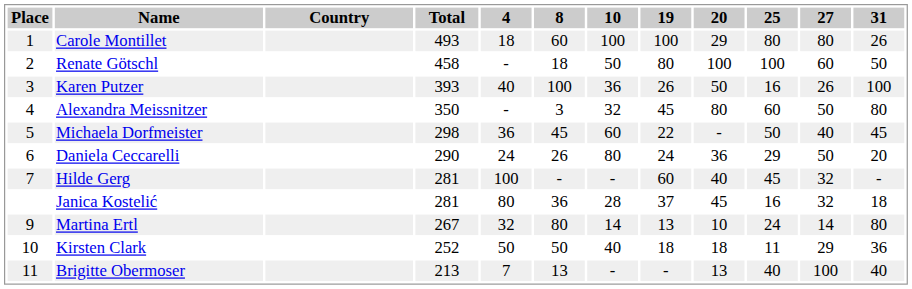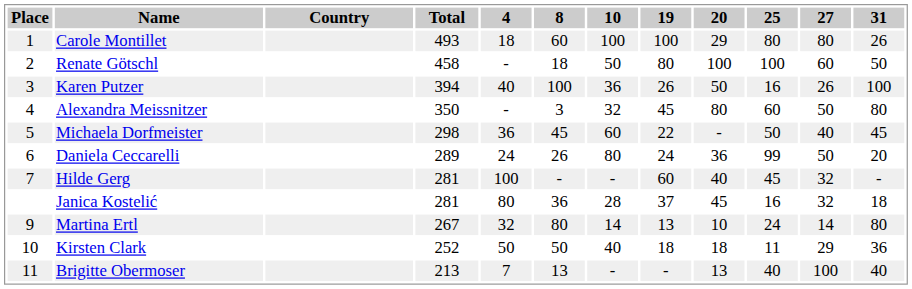 <table border="0" style="border: 1px solid #999; background-color:#FFFFFF; text-align:center; font-size:86%; line-height:15px;">
 <tr align="center" bgcolor="#CCCCCC">
 <th width=35>Place</th>
 <th width=170>Name</th>
 <th width=120>Country</th>
 <th width=50>Total</th>
 <th width=40>4</th>
 <th width=40>8</th>
 <th width=40>10</th>
 <th width=40>19</th>
 <th width=40>20</th>
 <th width=40>25</th>
 <th width=40>27</th>
 <th width=40>31</th>
 </tr>
 <tr bgcolor="#EFEFEF">
 <td>1</td>
 <td align="left"><a href='#'>Carole Montillet</a></td>
 <td align="left"></td>
 <td>493</td>
 <td>18</td>
 <td>60</td>
 <td>100</td>
 <td>100</td>
 <td>29</td>
 <td>80</td>
 <td>80</td>
 <td>26</td>
 </tr>
 <tr>
 <td>2</td>
 <td align="left"><a href='#'>Renate Götschl</a></td>
 <td align="left"></td>
 <td>458</td>
 <td>-</td>
 <td>18</td>
 <td>50</td>
 <td>80</td>
 <td>100</td>
 <td>100</td>
 <td>60</td>
 <td>50</td>
 </tr>
 <tr bgcolor="#EFEFEF">
 <td>3</td>
 <td align="left"><a href='#'>Karen Putzer</a></td>
 <td align="left"></td>
-<td>393</td>
+<td>394</td>
 <td>40</td>
 <td>100</td>
 <td>36</td>
 <td>26</td>
 <td>50</td>
 <td>16</td>
 <td>26</td>
 <td>100</td>
 </tr>
 <tr>
 <td>4</td>
 <td align="left"><a href='#'>Alexandra Meissnitzer</a></td>
 <td align="left"></td>
 <td>350</td>
 <td>-</td>
 <td>3</td>
 <td>32</td>
 <td>45</td>
 <td>80</td>
 <td>60</td>
 <td>50</td>
 <td>80</td>
 </tr>
 <tr bgcolor="#EFEFEF">
 <td>5</td>
 <td align="left"><a href='#'>Michaela Dorfmeister</a></td>
 <td align="left"></td>
 <td>298</td>
 <td>36</td>
 <td>45</td>
 <td>60</td>
 <td>22</td>
 <td>-</td>
 <td>50</td>
 <td>40</td>
 <td>45</td>
 </tr>
 <tr>
 <td>6</td>
 <td align="left"><a href='#'>Daniela Ceccarelli</a></td>
 <td align="left"></td>
-<td>290</td>
+<td>289</td>
 <td>24</td>
 <td>26</td>
 <td>80</td>
 <td>24</td>
 <td>36</td>
-<td>29</td>
+<td>99</td>
 <td>50</td>
 <td>20</td>
 </tr>
 <tr bgcolor="#EFEFEF">
 <td>7</td>
 <td align="left"><a href='#'>Hilde Gerg</a></td>
 <td align="left"></td>
 <td>281</td>
 <td>100</td>
 <td>-</td>
 <td>-</td>
 <td>60</td>
 <td>40</td>
 <td>45</td>
 <td>32</td>
 <td>-</td>
 </tr>
 <tr>
 <td></td>
 <td align="left"><a href='#'>Janica Kostelić</a></td>
 <td align="left"></td>
 <td>281</td>
 <td>80</td>
 <td>36</td>
 <td>28</td>
 <td>37</td>
 <td>45</td>
 <td>16</td>
 <td>32</td>
 <td>18</td>
 </tr>
 <tr bgcolor="#EFEFEF">
 <td>9</td>
 <td align="left"><a href='#'>Martina Ertl</a></td>
 <td align="left"></td>
 <td>267</td>
 <td>32</td>
 <td>80</td>
 <td>14</td>
 <td>13</td>
 <td>10</td>
 <td>24</td>
 <td>14</td>
 <td>80</td>
 </tr>
 <tr>
 <td>10</td>
 <td align="left"><a href='#'>Kirsten Clark</a></td>
 <td align="left"></td>
 <td>252</td>
 <td>50</td>
 <td>50</td>
 <td>40</td>
 <td>18</td>
 <td>18</td>
 <td>11</td>
 <td>29</td>
 <td>36</td>
 </tr>
 <tr bgcolor="#EFEFEF">
 <td>11</td>
 <td align="left"><a href='#'>Brigitte Obermoser</a></td>
 <td align="left"></td>
 <td>213</td>
 <td>7</td>
 <td>13</td>
 <td>-</td>
 <td>-</td>
 <td>13</td>
 <td>40</td>
 <td>100</td>
 <td>40</td>
 </tr>
 </table>
